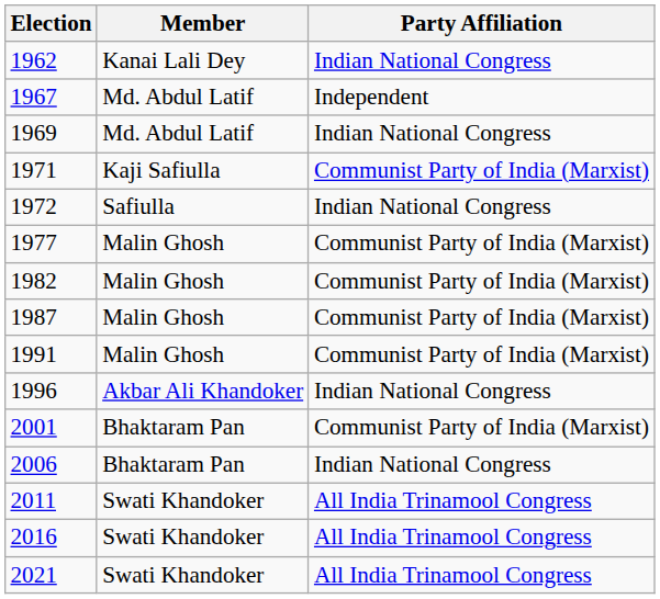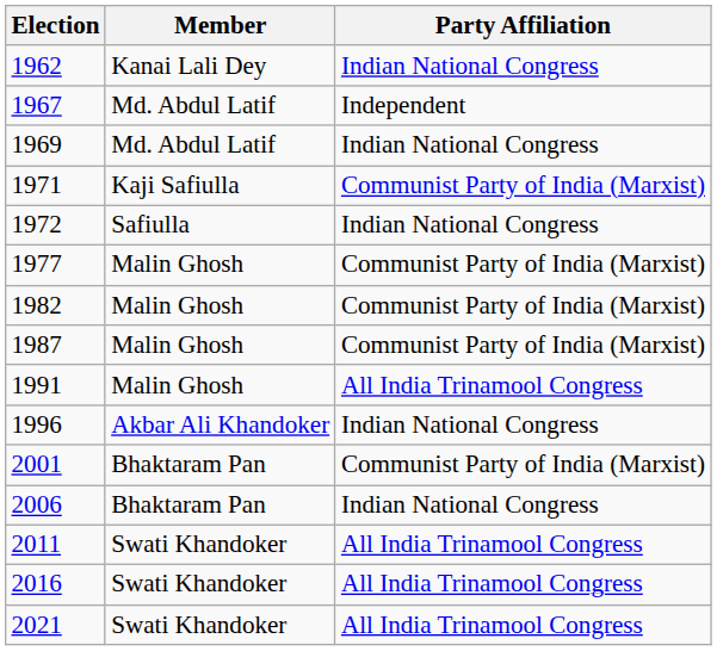 <table class="wikitable sortable"ìÍĦĤĠčw>
 <tr>
 <th>Election</th>
 <th>Member</th>
 <th>Party Affiliation</th>
 </tr>
 <tr>
 <td><a href='#'>1962</a></td>
 <td>Kanai Lali Dey</td>
 <td><a href='#'>Indian National Congress</a></td>
 </tr>
 <tr>
 <td><a href='#'>1967</a></td>
 <td>Md. Abdul Latif</td>
 <td>Independent</td>
 </tr>
 <tr>
 <td>1969</td>
 <td>Md. Abdul Latif</td>
 <td>Indian National Congress</td>
 </tr>
 <tr>
 <td>1971</td>
 <td>Kaji Safiulla</td>
 <td><a href='#'>Communist Party of India (Marxist)</a></td>
 </tr>
 <tr>
 <td>1972</td>
 <td>Safiulla</td>
 <td>Indian National Congress</td>
 </tr>
 <tr>
 <td>1977</td>
 <td>Malin Ghosh</td>
 <td>Communist Party of India (Marxist)</td>
 </tr>
 <tr>
 <td>1982</td>
 <td>Malin Ghosh</td>
 <td>Communist Party of India (Marxist)</td>
 </tr>
 <tr>
 <td>1987</td>
 <td>Malin Ghosh</td>
 <td>Communist Party of India (Marxist)</td>
 </tr>
 <tr>
 <td>1991</td>
 <td>Malin Ghosh</td>
-<td>Communist Party of India (Marxist)</td>
+<td><a href='#'>All India Trinamool Congress</a></td>
 </tr>
 <tr>
 <td>1996</td>
 <td><a href='#'>Akbar Ali Khandoker</a></td>
 <td>Indian National Congress</td>
 </tr>
 <tr>
 <td><a href='#'>2001</a></td>
 <td>Bhaktaram Pan</td>
 <td>Communist Party of India (Marxist)</td>
 </tr>
 <tr>
 <td><a href='#'>2006</a></td>
 <td>Bhaktaram Pan</td>
 <td>Indian National Congress</td>
 </tr>
 <tr>
 <td><a href='#'>2011</a></td>
 <td>Swati Khandoker</td>
 <td><a href='#'>All India Trinamool Congress</a></td>
 </tr>
 <tr>
 <td><a href='#'>2016</a></td>
 <td>Swati Khandoker</td>
 <td><a href='#'>All India Trinamool Congress</a></td>
 </tr>
 <tr>
 <td><a href='#'>2021</a></td>
 <td>Swati Khandoker</td>
 <td><a href='#'>All India Trinamool Congress</a></td>
 </tr>
 </table>
